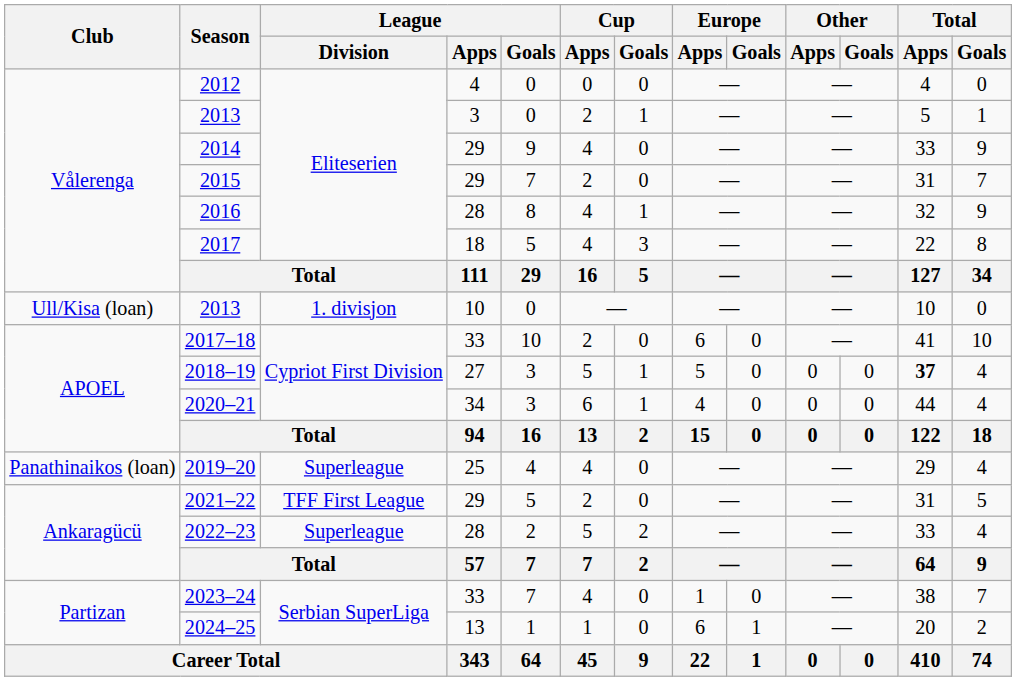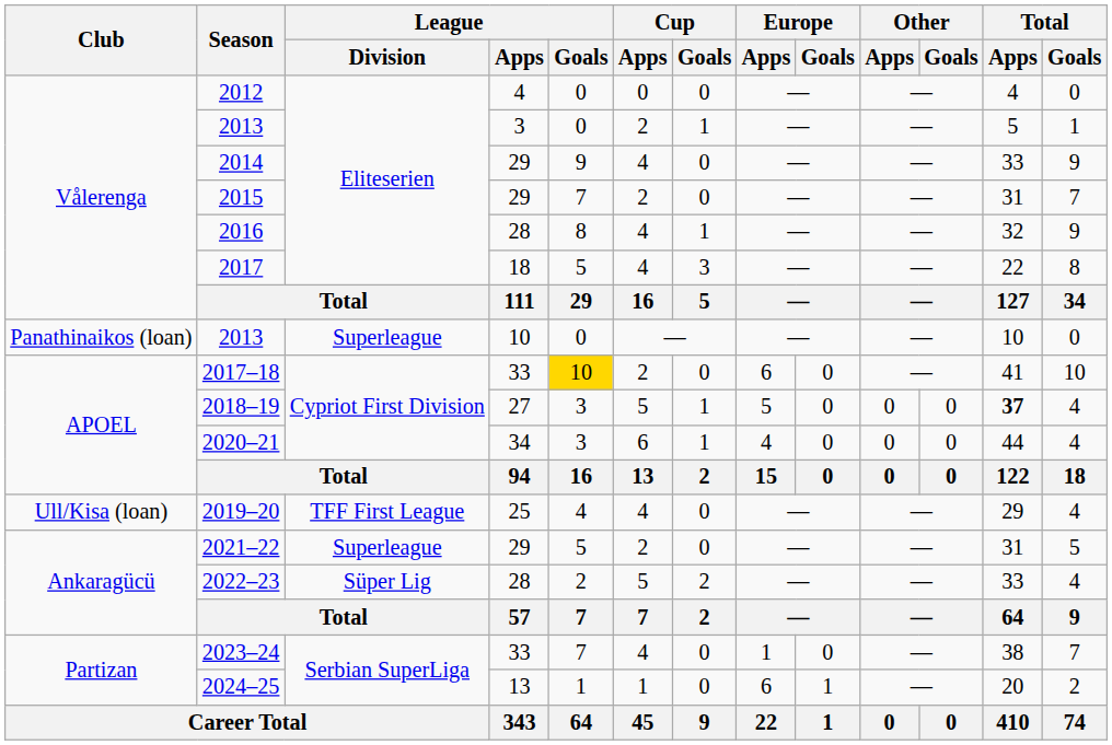 <table class="wikitable" style="text-align:center">
 <tr>
 <th rowspan="2">Club</th>
 <th rowspan="2">Season</th>
 <th colspan="3">League</th>
 <th colspan="2">Cup</th>
 <th colspan="2">Europe</th>
 <th colspan="2">Other</th>
 <th colspan="2">Total</th>
 </tr>
 <tr>
 <th>Division</th>
 <th>Apps</th>
 <th>Goals</th>
 <th>Apps</th>
 <th>Goals</th>
 <th>Apps</th>
 <th>Goals</th>
 <th>Apps</th>
 <th>Goals</th>
 <th>Apps</th>
 <th>Goals</th>
 </tr>
 <tr>
 <td rowspan="7"><a href='#'>Vålerenga</a></td>
 <td><a href='#'>2012</a></td>
 <td rowspan="6"><a href='#'>Eliteserien</a></td>
 <td>4</td>
 <td>0</td>
 <td>0</td>
 <td>0</td>
 <td colspan="2">—</td>
 <td colspan="2">—</td>
 <td>4</td>
 <td>0</td>
 </tr>
 <tr>
 <td><a href='#'>2013</a></td>
 <td>3</td>
 <td>0</td>
 <td>2</td>
 <td>1</td>
 <td colspan="2">—</td>
 <td colspan="2">—</td>
 <td>5</td>
 <td>1</td>
 </tr>
 <tr>
 <td><a href='#'>2014</a></td>
 <td>29</td>
 <td>9</td>
 <td>4</td>
 <td>0</td>
 <td colspan="2">—</td>
 <td colspan="2">—</td>
 <td>33</td>
 <td>9</td>
 </tr>
 <tr>
 <td><a href='#'>2015</a></td>
 <td>29</td>
 <td>7</td>
 <td>2</td>
 <td>0</td>
 <td colspan="2">—</td>
 <td colspan="2">—</td>
 <td>31</td>
 <td>7</td>
 </tr>
 <tr>
 <td><a href='#'>2016</a></td>
 <td>28</td>
 <td>8</td>
 <td>4</td>
 <td>1</td>
 <td colspan="2">—</td>
 <td colspan="2">—</td>
 <td>32</td>
 <td>9</td>
 </tr>
 <tr>
 <td><a href='#'>2017</a></td>
 <td>18</td>
 <td>5</td>
 <td>4</td>
 <td>3</td>
 <td colspan="2">—</td>
 <td colspan="2">—</td>
 <td>22</td>
 <td>8</td>
 </tr>
 <tr>
 <th colspan="2">Total</th>
 <th>111</th>
 <th>29</th>
 <th>16</th>
 <th>5</th>
 <th colspan="2">—</th>
 <th colspan="2">—</th>
 <th>127</th>
 <th>34</th>
 </tr>
 <tr>
-<td><a href='#'>Ull/Kisa</a> (loan)</td>
+<td><a href='#'>Panathinaikos</a> (loan)</td>
 <td><a href='#'>2013</a></td>
-<td><a href='#'>1. divisjon</a></td>
+<td><a href='#'>Superleague</a></td>
 <td>10</td>
 <td>0</td>
 <td colspan="2">—</td>
 <td colspan="2">—</td>
 <td colspan="2">—</td>
 <td>10</td>
 <td>0</td>
 </tr>
 <tr>
 <td rowspan="4"><a href='#'>APOEL</a></td>
 <td><a href='#'>2017–18</a></td>
 <td rowspan="3"><a href='#'>Cypriot First Division</a></td>
 <td>33</td>
-<td>10</td>
+<td style="background: gold;">10</td>
 <td>2</td>
 <td>0</td>
 <td>6</td>
 <td>0</td>
 <td colspan="2">—</td>
 <td>41</td>
 <td>10</td>
 </tr>
 <tr>
 <td><a href='#'>2018–19</a></td>
 <td>27</td>
 <td>3</td>
 <td>5</td>
 <td>1</td>
 <td>5</td>
 <td>0</td>
 <td>0</td>
 <td>0</td>
 <td><strong>37</strong></td>
 <td>4</td>
 </tr>
 <tr>
 <td><a href='#'>2020–21</a></td>
 <td>34</td>
 <td>3</td>
 <td>6</td>
 <td>1</td>
 <td>4</td>
 <td>0</td>
 <td>0</td>
 <td>0</td>
 <td>44</td>
 <td>4</td>
 </tr>
 <tr>
 <th colspan="2">Total</th>
 <th>94</th>
 <th>16</th>
 <th>13</th>
 <th>2</th>
 <th>15</th>
 <th>0</th>
 <th>0</th>
 <th>0</th>
 <th>122</th>
 <th>18</th>
 </tr>
 <tr>
-<td><a href='#'>Panathinaikos</a> (loan)</td>
+<td><a href='#'>Ull/Kisa</a> (loan)</td>
 <td><a href='#'>2019–20</a></td>
-<td><a href='#'>Superleague</a></td>
+<td><a href='#'>TFF First League</a></td>
 <td>25</td>
 <td>4</td>
 <td>4</td>
 <td>0</td>
 <td colspan="2">—</td>
 <td colspan="2">—</td>
 <td>29</td>
 <td>4</td>
 </tr>
 <tr>
 <td rowspan="3"><a href='#'>Ankaragücü</a></td>
 <td><a href='#'>2021–22</a></td>
-<td><a href='#'>TFF First League</a></td>
+<td><a href='#'>Superleague</a></td>
 <td>29</td>
 <td>5</td>
 <td>2</td>
 <td>0</td>
 <td colspan="2">—</td>
 <td colspan="2">—</td>
 <td>31</td>
 <td>5</td>
 </tr>
 <tr>
 <td><a href='#'>2022–23</a></td>
-<td><a href='#'>Superleague</a></td>
+<td><a href='#'>Süper Lig</a></td>
 <td>28</td>
 <td>2</td>
 <td>5</td>
 <td>2</td>
 <td colspan="2">—</td>
 <td colspan="2">—</td>
 <td>33</td>
 <td>4</td>
 </tr>
 <tr>
 <th colspan="2">Total</th>
 <th>57</th>
 <th>7</th>
 <th>7</th>
 <th>2</th>
 <th colspan="2">—</th>
 <th colspan="2">—</th>
 <th>64</th>
 <th>9</th>
 </tr>
 <tr>
 <td rowspan="2"><a href='#'>Partizan</a></td>
 <td><a href='#'>2023–24</a></td>
 <td rowspan="2"><a href='#'>Serbian SuperLiga</a></td>
 <td>33</td>
 <td>7</td>
 <td>4</td>
 <td>0</td>
 <td>1</td>
 <td>0</td>
 <td colspan="2">—</td>
 <td>38</td>
 <td>7</td>
 </tr>
 <tr>
 <td><a href='#'>2024–25</a></td>
 <td>13</td>
 <td>1</td>
 <td>1</td>
 <td>0</td>
 <td>6</td>
 <td>1</td>
 <td colspan="2">—</td>
 <td>20</td>
 <td>2</td>
 </tr>
 <tr>
 <th colspan="3">Career Total</th>
 <th>343</th>
 <th>64</th>
 <th>45</th>
 <th>9</th>
 <th>22</th>
 <th>1</th>
 <th>0</th>
 <th>0</th>
 <th>410</th>
 <th>74</th>
 </tr>
 </table>
